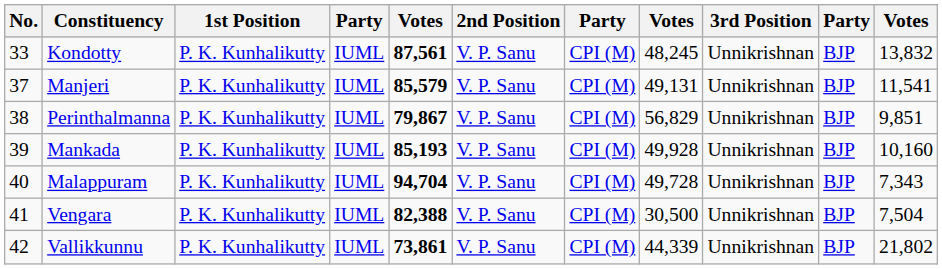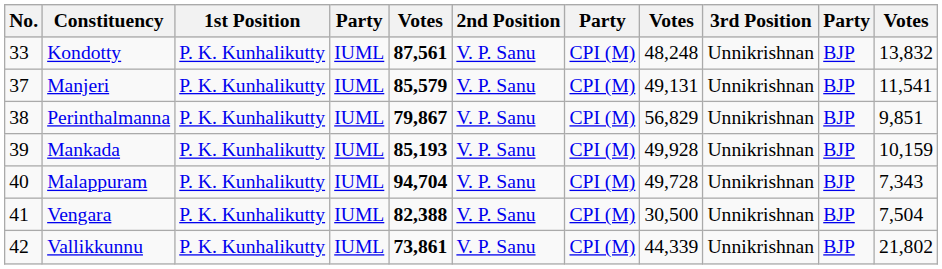 <table class="wikitable sortable" style="font-size:95%;">
 <tr style="background:#ccc; text-align:center;">
 <th>No.</th>
 <th>Constituency</th>
 <th>1st Position</th>
 <th>Party</th>
 <th>Votes</th>
 <th>2nd Position</th>
 <th>Party</th>
 <th>Votes</th>
 <th>3rd Position</th>
 <th>Party</th>
 <th>Votes</th>
 </tr>
 <tr>
 <td>33</td>
 <td><a href='#'>Kondotty</a></td>
 <td><a href='#'>P. K. Kunhalikutty</a></td>
 <td><a href='#'>IUML</a></td>
 <td><strong>87,561</strong></td>
 <td><a href='#'>V. P. Sanu</a></td>
 <td><a href='#'>CPI (M)</a></td>
-<td>48,245</td>
+<td>48,248</td>
 <td>Unnikrishnan</td>
 <td><a href='#'>BJP</a></td>
 <td>13,832</td>
 </tr>
 <tr>
 <td>37</td>
 <td><a href='#'>Manjeri</a></td>
 <td><a href='#'>P. K. Kunhalikutty</a></td>
 <td><a href='#'>IUML</a></td>
 <td><strong>85,579</strong></td>
 <td><a href='#'>V. P. Sanu</a></td>
 <td><a href='#'>CPI (M)</a></td>
 <td>49,131</td>
 <td>Unnikrishnan</td>
 <td><a href='#'>BJP</a></td>
 <td>11,541</td>
 </tr>
 <tr>
 <td>38</td>
 <td><a href='#'>Perinthalmanna</a></td>
 <td><a href='#'>P. K. Kunhalikutty</a></td>
 <td><a href='#'>IUML</a></td>
 <td><strong>79,867</strong></td>
 <td><a href='#'>V. P. Sanu</a></td>
 <td><a href='#'>CPI (M)</a></td>
 <td>56,829</td>
 <td>Unnikrishnan</td>
 <td><a href='#'>BJP</a></td>
 <td>9,851</td>
 </tr>
 <tr>
 <td>39</td>
 <td><a href='#'>Mankada</a></td>
 <td><a href='#'>P. K. Kunhalikutty</a></td>
 <td><a href='#'>IUML</a></td>
 <td><strong>85,193</strong></td>
 <td><a href='#'>V. P. Sanu</a></td>
 <td><a href='#'>CPI (M)</a></td>
 <td>49,928</td>
 <td>Unnikrishnan</td>
 <td><a href='#'>BJP</a></td>
-<td>10,160</td>
+<td>10,159</td>
 </tr>
 <tr>
 <td>40</td>
 <td><a href='#'>Malappuram</a></td>
 <td><a href='#'>P. K. Kunhalikutty</a></td>
 <td><a href='#'>IUML</a></td>
 <td><strong>94,704</strong></td>
 <td><a href='#'>V. P. Sanu</a></td>
 <td><a href='#'>CPI (M)</a></td>
 <td>49,728</td>
 <td>Unnikrishnan</td>
 <td><a href='#'>BJP</a></td>
 <td>7,343</td>
 </tr>
 <tr>
 <td>41</td>
 <td><a href='#'>Vengara</a></td>
 <td><a href='#'>P. K. Kunhalikutty</a></td>
 <td><a href='#'>IUML</a></td>
 <td><strong>82,388</strong></td>
 <td><a href='#'>V. P. Sanu</a></td>
 <td><a href='#'>CPI (M)</a></td>
 <td>30,500</td>
 <td>Unnikrishnan</td>
 <td><a href='#'>BJP</a></td>
 <td>7,504</td>
 </tr>
 <tr>
 <td>42</td>
 <td><a href='#'>Vallikkunnu</a></td>
 <td><a href='#'>P. K. Kunhalikutty</a></td>
 <td><a href='#'>IUML</a></td>
 <td><strong>73,861</strong></td>
 <td><a href='#'>V. P. Sanu</a></td>
 <td><a href='#'>CPI (M)</a></td>
 <td>44,339</td>
 <td>Unnikrishnan</td>
 <td><a href='#'>BJP</a></td>
 <td>21,802</td>
 </tr>
 </table>
